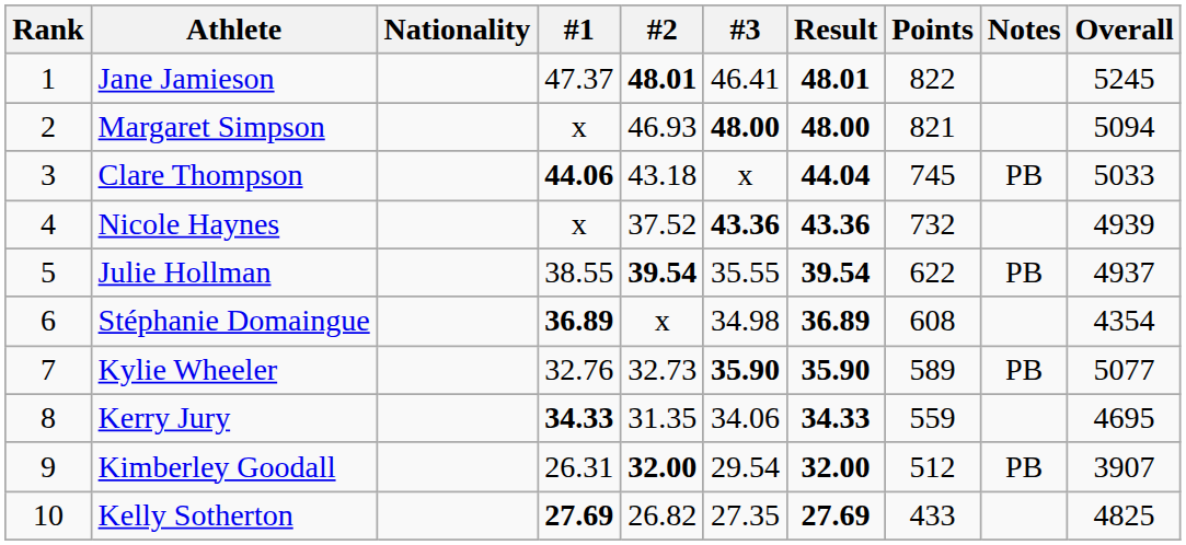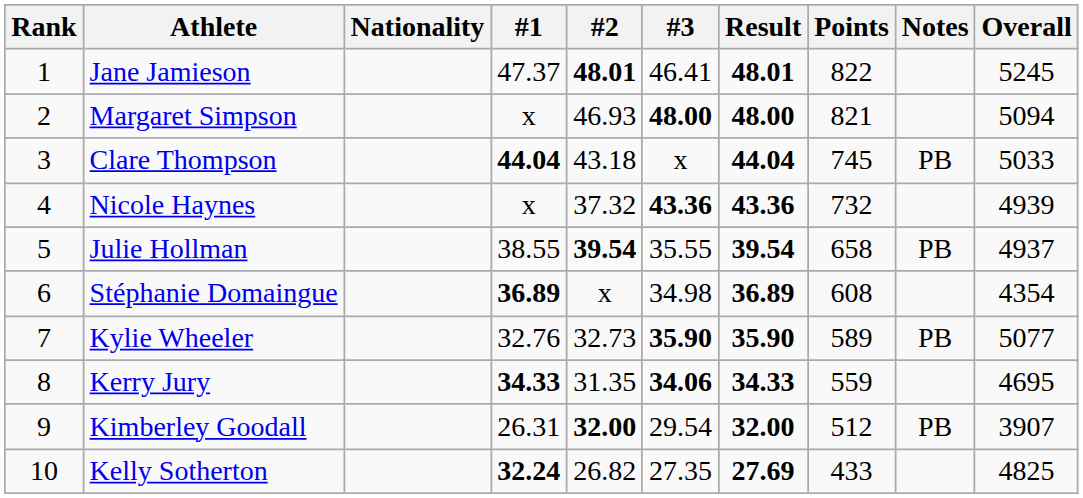 <table class="wikitable sortable" style="text-align:center">
 <tr>
 <th>Rank</th>
 <th>Athlete</th>
 <th>Nationality</th>
 <th>#1</th>
 <th>#2</th>
 <th>#3</th>
 <th>Result</th>
 <th>Points</th>
 <th>Notes</th>
 <th>Overall</th>
 </tr>
 <tr>
 <td>1</td>
 <td align=left><a href='#'>Jane Jamieson</a></td>
 <td align=left></td>
 <td>47.37</td>
 <td><strong>48.01</strong></td>
 <td>46.41</td>
 <td><strong>48.01</strong></td>
 <td>822</td>
 <td></td>
 <td>5245</td>
 </tr>
 <tr>
 <td>2</td>
 <td align=left><a href='#'>Margaret Simpson</a></td>
 <td align=left></td>
 <td>x</td>
 <td>46.93</td>
 <td><strong>48.00</strong></td>
 <td><strong>48.00</strong></td>
 <td>821</td>
 <td></td>
 <td>5094</td>
 </tr>
 <tr>
 <td>3</td>
 <td align=left><a href='#'>Clare Thompson</a></td>
 <td align=left></td>
-<td><strong>44.06</strong></td>
+<td><strong>44.04</strong></td>
 <td>43.18</td>
 <td>x</td>
 <td><strong>44.04</strong></td>
 <td>745</td>
 <td>PB</td>
 <td>5033</td>
 </tr>
 <tr>
 <td>4</td>
 <td align=left><a href='#'>Nicole Haynes</a></td>
 <td align=left></td>
 <td>x</td>
-<td>37.52</td>
+<td>37.32</td>
 <td><strong>43.36</strong></td>
 <td><strong>43.36</strong></td>
 <td>732</td>
 <td></td>
 <td>4939</td>
 </tr>
 <tr>
 <td>5</td>
 <td align=left><a href='#'>Julie Hollman</a></td>
 <td align=left></td>
 <td>38.55</td>
 <td><strong>39.54</strong></td>
 <td>35.55</td>
 <td><strong>39.54</strong></td>
-<td>622</td>
+<td>658</td>
 <td>PB</td>
 <td>4937</td>
 </tr>
 <tr>
 <td>6</td>
 <td align=left><a href='#'>Stéphanie Domaingue</a></td>
 <td align=left></td>
 <td><strong>36.89</strong></td>
 <td>x</td>
 <td>34.98</td>
 <td><strong>36.89</strong></td>
 <td>608</td>
 <td></td>
 <td>4354</td>
 </tr>
 <tr>
 <td>7</td>
 <td align=left><a href='#'>Kylie Wheeler</a></td>
 <td align=left></td>
 <td>32.76</td>
 <td>32.73</td>
 <td><strong>35.90</strong></td>
 <td><strong>35.90</strong></td>
 <td>589</td>
 <td>PB</td>
 <td>5077</td>
 </tr>
 <tr>
 <td>8</td>
 <td align=left><a href='#'>Kerry Jury</a></td>
 <td align=left></td>
 <td><strong>34.33</strong></td>
 <td>31.35</td>
-<td>34.06</td>
+<td><strong>34.06</strong></td>
 <td><strong>34.33</strong></td>
 <td>559</td>
 <td></td>
 <td>4695</td>
 </tr>
 <tr>
 <td>9</td>
 <td align=left><a href='#'>Kimberley Goodall</a></td>
 <td align=left></td>
 <td>26.31</td>
 <td><strong>32.00</strong></td>
 <td>29.54</td>
 <td><strong>32.00</strong></td>
 <td>512</td>
 <td>PB</td>
 <td>3907</td>
 </tr>
 <tr>
 <td>10</td>
 <td align=left><a href='#'>Kelly Sotherton</a></td>
 <td align=left></td>
-<td><strong>27.69</strong></td>
+<td><strong>32.24</strong></td>
 <td>26.82</td>
 <td>27.35</td>
 <td><strong>27.69</strong></td>
 <td>433</td>
 <td></td>
 <td>4825</td>
 </tr>
 </table>
